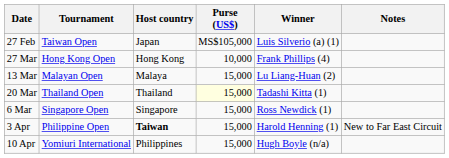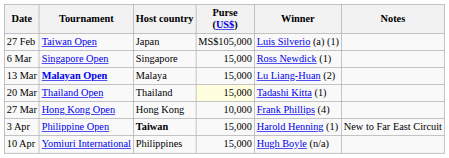 <table class="wikitable" style="font-size:95%">
 <tr>
 <th>Date</th>
 <th>Tournament</th>
 <th>Host country</th>
 <th>Purse<br>(<a href='#'>US$</a>)</th>
 <th>Winner</th>
 <th>Notes</th>
 </tr>
 <tr>
 <td>27 Feb</td>
 <td><a href='#'>Taiwan Open</a></td>
 <td>Japan</td>
 <td align=right>MS$105,000</td>
 <td> <a href='#'>Luis Silverio</a> (a) (1)</td>
 <td></td>
 </tr>
 <tr>
-<td>27 Mar</td>
-<td><a href='#'>Hong Kong Open</a></td>
-<td>Hong Kong</td>
-<td align=right>10,000</td>
-<td> <a href='#'>Frank Phillips</a> (4)</td>
+<td>6 Mar</td>
+<td><a href='#'>Singapore Open</a></td>
+<td>Singapore</td>
+<td align=right>15,000</td>
+<td> <a href='#'>Ross Newdick</a> (1)</td>
 <td></td>
 </tr>
 <tr>
 <td>13 Mar</td>
-<td><a href='#'>Malayan Open</a></td>
+<td><strong><a href='#'>Malayan Open</a></strong></td>
 <td>Malaya</td>
 <td align=right>15,000</td>
 <td> <a href='#'>Lu Liang-Huan</a> (2)</td>
 <td></td>
 </tr>
 <tr>
 <td>20 Mar</td>
 <td><a href='#'>Thailand Open</a></td>
 <td>Thailand</td>
 <td align=right style="background: lightyellow;">15,000</td>
 <td> <a href='#'>Tadashi Kitta</a> (1)</td>
 <td></td>
 </tr>
 <tr>
-<td>6 Mar</td>
-<td><a href='#'>Singapore Open</a></td>
-<td>Singapore</td>
-<td align=right>15,000</td>
-<td> <a href='#'>Ross Newdick</a> (1)</td>
+<td>27 Mar</td>
+<td><a href='#'>Hong Kong Open</a></td>
+<td>Hong Kong</td>
+<td align=right>10,000</td>
+<td> <a href='#'>Frank Phillips</a> (4)</td>
 <td></td>
 </tr>
 <tr>
 <td>3 Apr</td>
 <td><a href='#'>Philippine Open</a></td>
 <td><strong>Taiwan</strong></td>
 <td align=right>15,000</td>
 <td> <a href='#'>Harold Henning</a> (1)</td>
 <td>New to Far East Circuit</td>
 </tr>
 <tr>
 <td>10 Apr</td>
 <td><a href='#'>Yomiuri International</a></td>
 <td>Philippines</td>
 <td align=right>15,000</td>
 <td> <a href='#'>Hugh Boyle</a> (n/a)</td>
 <td></td>
 </tr>
 </table>
